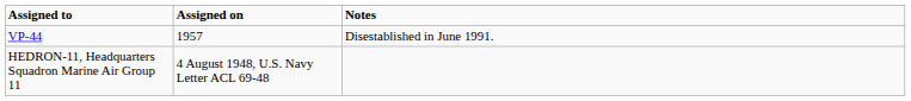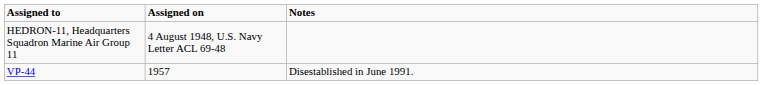 <table class="wikitable" style="width: 70%;">
 <tr>
 <td style="width: 200px;"><strong>Assigned to</strong></td>
 <td style="width: 200px;"><strong>Assigned on</strong></td>
 <td><strong>Notes</strong></td>
 </tr>
 <tr>
+<td>HEDRON-11, Headquarters Squadron Marine Air Group 11</td>
+<td>4 August 1948, U.S. Navy Letter ACL 69-48</td>
+<td></td>
+</tr>
+<tr>
 <td><a href='#'>VP-44</a></td>
 <td>1957</td>
 <td>Disestablished in June 1991.</td>
 </tr>
-<tr>
-<td>HEDRON-11, Headquarters Squadron Marine Air Group 11</td>
-<td>4 August 1948, U.S. Navy Letter ACL 69-48</td>
-<td></td>
-</tr>
 </table>
